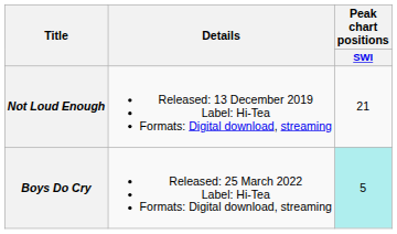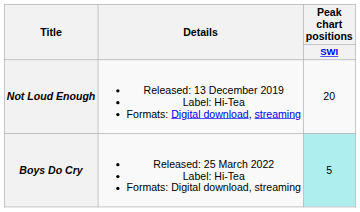 <table class="wikitable plainrowheaders" style="text-align:center">
 <tr>
 <th scope="col" rowspan="2">Title</th>
 <th scope="col" rowspan="2">Details</th>
 <th scope="col" colspan="1">Peak chart positions</th>
 </tr>
 <tr>
 <th scope="col" style="width:2.5em;font-size:90%;"><a href='#'>SWI</a><br></th>
 </tr>
 <tr>
 <th scope="row"><em>Not Loud Enough</em></th>
 <td><br><ul><li>Released: 13 December 2019</li><li>Label: Hi-Tea</li><li>Formats: <a href='#'>Digital download</a>, <a href='#'>streaming</a></li></ul></td>
-<td>21</td>
+<td>20</td>
 </tr>
 <tr>
 <th scope="row"><em>Boys Do Cry</em></th>
 <td><br><ul><li>Released: 25 March 2022</li><li>Label: Hi-Tea</li><li>Formats: Digital download, streaming</li></ul></td>
 <td style="background: paleturquoise;">5</td>
 </tr>
 </table>
